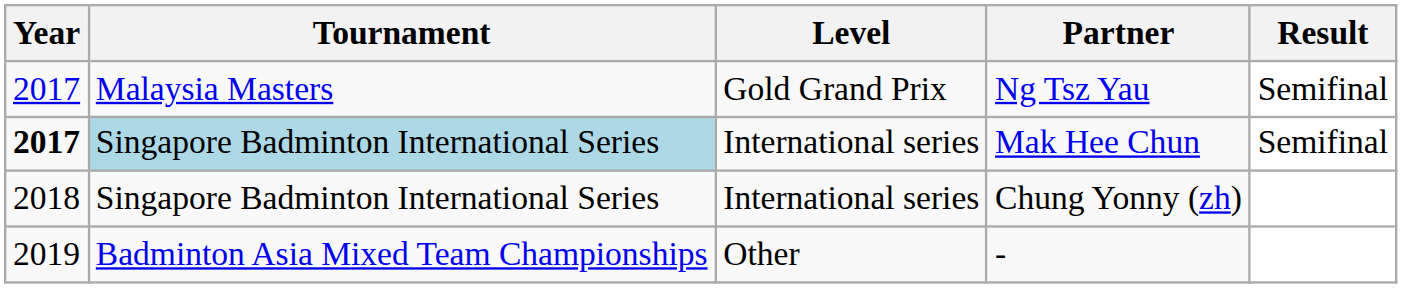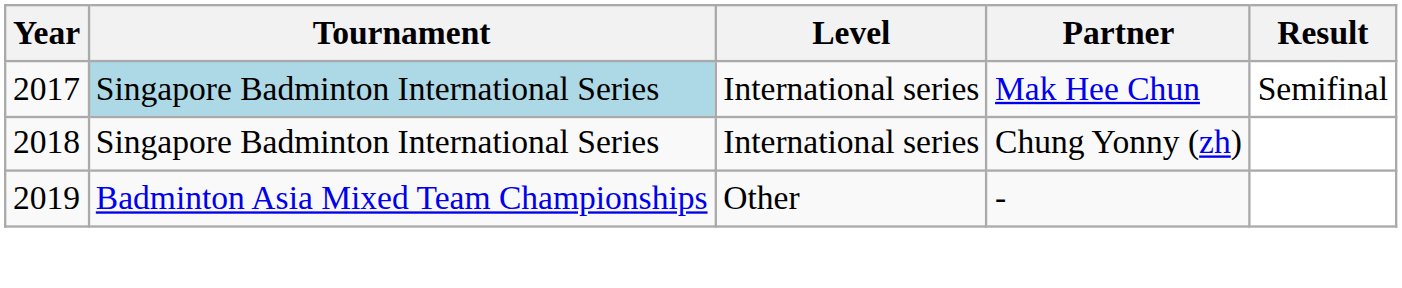 <table class="sortable wikitable" style="font-size: 90%;">
 <tr>
 <th>Year</th>
 <th>Tournament</th>
 <th>Level</th>
 <th>Partner</th>
 <th>Result</th>
 </tr>
 <tr>
-<td align="center"><a href='#'>2017</a></td>
-<td align="left"><a href='#'>Malaysia Masters</a></td>
-<td align="left">Gold Grand Prix</td>
-<td align="left"><a href='#'>Ng Tsz Yau</a></td>
-<td style="text-align:left; background:white">Semifinal</td>
-</tr>
-<tr>
-<td align="center"><strong>2017</strong></td>
+<td align="center">2017</td>
 <td align="left" style="background: lightblue;">Singapore Badminton International Series</td>
 <td align="left">International series</td>
 <td align="left"><a href='#'>Mak Hee Chun</a></td>
 <td style="text-align:left; background:white">Semifinal</td>
 </tr>
 <tr>
 <td align="center">2018</td>
 <td align="left">Singapore Badminton International Series</td>
 <td align="left">International series</td>
 <td align="left">Chung Yonny (<a href='#'>zh</a>)</td>
 <td style="text-align:left; background:white"></td>
 </tr>
 <tr>
 <td align="center">2019</td>
 <td align="left"><a href='#'>Badminton Asia Mixed Team Championships</a></td>
 <td align="left">Other</td>
 <td align="left">-</td>
 <td style="text-align:left; background:white"></td>
 </tr>
 </table>
